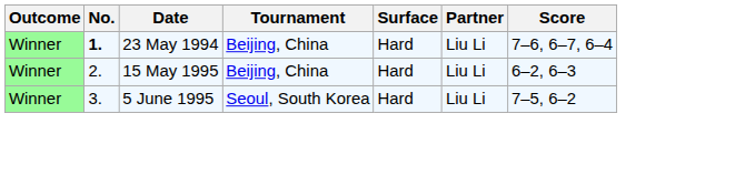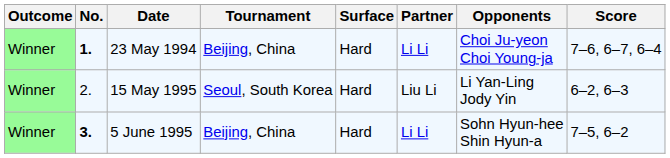 <table class="sortable wikitable" style=font-size:97%>
 <tr>
 <th>Outcome</th>
 <th>No.</th>
 <th>Date</th>
 <th>Tournament</th>
 <th>Surface</th>
 <th>Partner</th>
+<th>Opponents</th>
 <th>Score</th>
 </tr>
 <tr style="background:#f0f8ff;">
 <td bgcolor=#98fb98>Winner</td>
 <td><strong>1.</strong></td>
 <td>23 May 1994</td>
 <td><a href='#'>Beijing</a>, China</td>
 <td>Hard</td>
-<td> Liu Li</td>
+<td> <a href='#'>Li Li</a></td>
+<td> <a href='#'>Choi Ju-yeon</a> <br>  <a href='#'>Choi Young-ja</a></td>
 <td>7–6, 6–7, 6–4</td>
 </tr>
 <tr style="background:#f0f8ff;">
 <td style="background:#98fb98;">Winner</td>
 <td>2.</td>
 <td>15 May 1995</td>
-<td><a href='#'>Beijing</a>, China</td>
+<td><a href='#'>Seoul</a>, South Korea</td>
 <td>Hard</td>
 <td> Liu Li</td>
+<td> Li Yan-Ling <br>  Jody Yin</td>
 <td>6–2, 6–3</td>
 </tr>
 <tr style="background:#f0f8ff;">
 <td style="background:#98fb98;">Winner</td>
-<td>3.</td>
+<td><strong>3.</strong></td>
 <td>5 June 1995</td>
-<td><a href='#'>Seoul</a>, South Korea</td>
+<td><a href='#'>Beijing</a>, China</td>
 <td>Hard</td>
-<td> Liu Li</td>
+<td> <a href='#'>Li Li</a></td>
+<td> Sohn Hyun-hee <br>  Shin Hyun-a</td>
 <td>7–5, 6–2</td>
 </tr>
 </table>
